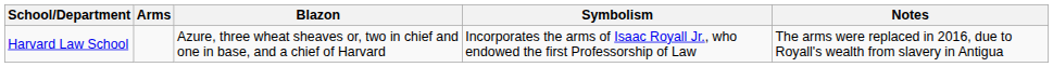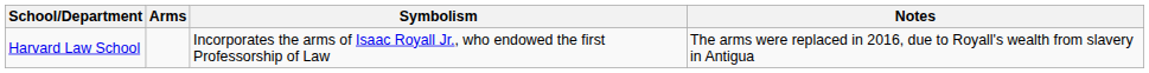 <table class="wikitable">
 <tr>
 <th>School/Department</th>
 <th>Arms</th>
-<th>Blazon</th>
 <th>Symbolism</th>
 <th>Notes</th>
 </tr>
 <tr>
 <td><a href='#'>Harvard Law School</a></td>
 <td></td>
-<td>Azure, three wheat sheaves or, two in chief and one in base, and a chief of Harvard</td>
 <td>Incorporates the arms of <a href='#'>Isaac Royall Jr.</a>, who endowed the first Professorship of Law</td>
 <td>The arms were replaced in 2016, due to Royall's wealth from slavery in Antigua</td>
 </tr>
 </table>
